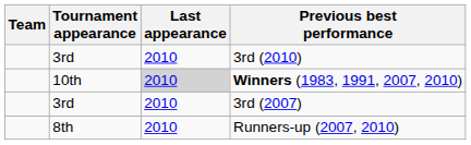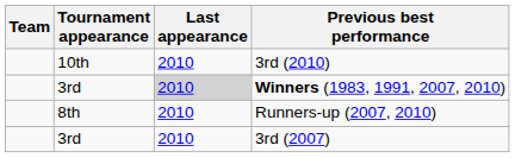 <table class="wikitable sortable" style="text-align: left;">
 <tr>
 <th>Team</th>
 <th>Tournament<br>appearance</th>
 <th>Last<br>appearance</th>
 <th>Previous best<br>performance</th>
 </tr>
 <tr>
 <td></td>
-<td>3rd</td>
+<td>10th</td>
 <td><a href='#'>2010</a></td>
 <td>3rd (<a href='#'>2010</a>)</td>
 </tr>
 <tr>
 <td></td>
-<td>10th</td>
+<td>3rd</td>
 <td style="background: lightgrey;"><a href='#'>2010</a></td>
 <td><strong>Winners</strong> (<a href='#'>1983</a>, <a href='#'>1991</a>, <a href='#'>2007</a>, <a href='#'>2010</a>)</td>
+</tr>
+<tr>
+<td></td>
+<td>8th</td>
+<td><a href='#'>2010</a></td>
+<td>Runners-up (<a href='#'>2007</a>, <a href='#'>2010</a>)</td>
 </tr>
 <tr>
 <td></td>
 <td>3rd</td>
 <td><a href='#'>2010</a></td>
 <td>3rd (<a href='#'>2007</a>)</td>
 </tr>
-<tr>
-<td></td>
-<td>8th</td>
-<td><a href='#'>2010</a></td>
-<td>Runners-up (<a href='#'>2007</a>, <a href='#'>2010</a>)</td>
-</tr>
 </table>
